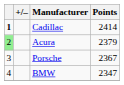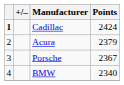 <table class="wikitable" style="font-size: 95%;">
 <tr>
 <th scope="col"></th>
 <th scope="col">+/–</th>
 <th scope="col">Manufacturer</th>
 <th scope="col">Points</th>
 </tr>
 <tr>
 <td align=center><strong>1</strong></td>
 <td align="left"></td>
 <td> <a href='#'>Cadillac</a></td>
-<td align=right>2414</td>
+<td align=right>2424</td>
 </tr>
 <tr>
-<td align=center style="background: lightgreen;">2</td>
+<td align=center>2</td>
 <td align="left"></td>
 <td> <a href='#'>Acura</a></td>
 <td align=right>2379</td>
 </tr>
 <tr>
 <td align=center>3</td>
 <td align="left"></td>
 <td> <a href='#'>Porsche</a></td>
 <td align=right>2367</td>
 </tr>
 <tr>
 <td align=center>4</td>
 <td align="left"></td>
 <td> <a href='#'>BMW</a></td>
-<td align=right>2347</td>
+<td align=right>2340</td>
 </tr>
 <tr>
 </tr>
 </table>
